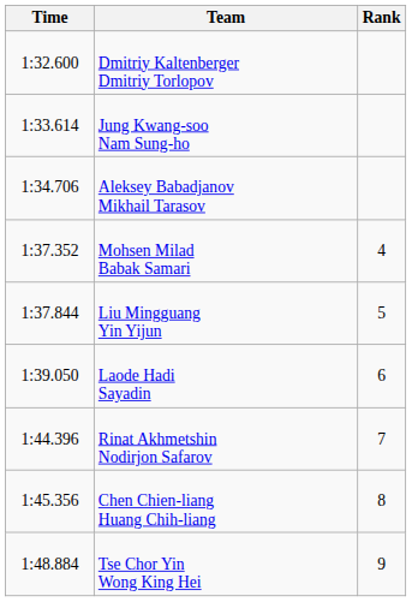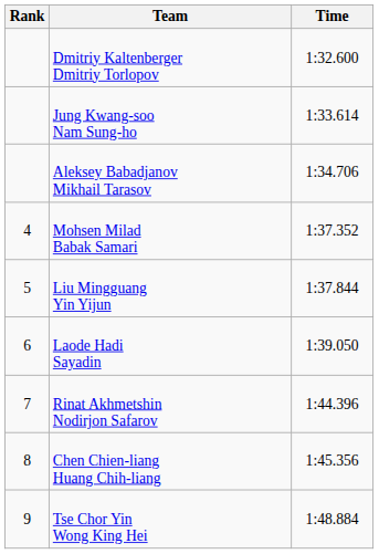 <table class=wikitable style="text-align:center">
 <tr>
+<th width=40>Rank</th>
+<th width=250>Team</th>
 <th width=80>Time</th>
-<th width=250>Team</th>
-<th width=40>Rank</th>
 </tr>
 <tr>
+<td></td>
+<td align=left><br><a href='#'>Dmitriy Kaltenberger</a><br><a href='#'>Dmitriy Torlopov</a></td>
 <td>1:32.600</td>
-<td align=left><br><a href='#'>Dmitriy Kaltenberger</a><br><a href='#'>Dmitriy Torlopov</a></td>
-<td></td>
 </tr>
 <tr>
+<td></td>
+<td align=left><br><a href='#'>Jung Kwang-soo</a><br><a href='#'>Nam Sung-ho</a></td>
 <td>1:33.614</td>
-<td align=left><br><a href='#'>Jung Kwang-soo</a><br><a href='#'>Nam Sung-ho</a></td>
-<td></td>
 </tr>
 <tr>
+<td></td>
+<td align=left><br><a href='#'>Aleksey Babadjanov</a><br><a href='#'>Mikhail Tarasov</a></td>
 <td>1:34.706</td>
-<td align=left><br><a href='#'>Aleksey Babadjanov</a><br><a href='#'>Mikhail Tarasov</a></td>
-<td></td>
 </tr>
 <tr>
+<td>4</td>
+<td align=left><br><a href='#'>Mohsen Milad</a><br><a href='#'>Babak Samari</a></td>
 <td>1:37.352</td>
-<td align=left><br><a href='#'>Mohsen Milad</a><br><a href='#'>Babak Samari</a></td>
-<td>4</td>
 </tr>
 <tr>
+<td>5</td>
+<td align=left><br><a href='#'>Liu Mingguang</a><br><a href='#'>Yin Yijun</a></td>
 <td>1:37.844</td>
-<td align=left><br><a href='#'>Liu Mingguang</a><br><a href='#'>Yin Yijun</a></td>
-<td>5</td>
 </tr>
 <tr>
+<td>6</td>
+<td align=left><br><a href='#'>Laode Hadi</a><br><a href='#'>Sayadin</a></td>
 <td>1:39.050</td>
-<td align=left><br><a href='#'>Laode Hadi</a><br><a href='#'>Sayadin</a></td>
-<td>6</td>
 </tr>
 <tr>
+<td>7</td>
+<td align=left><br><a href='#'>Rinat Akhmetshin</a><br><a href='#'>Nodirjon Safarov</a></td>
 <td>1:44.396</td>
-<td align=left><br><a href='#'>Rinat Akhmetshin</a><br><a href='#'>Nodirjon Safarov</a></td>
-<td>7</td>
 </tr>
 <tr>
+<td>8</td>
+<td align=left><br><a href='#'>Chen Chien-liang</a><br><a href='#'>Huang Chih-liang</a></td>
 <td>1:45.356</td>
-<td align=left><br><a href='#'>Chen Chien-liang</a><br><a href='#'>Huang Chih-liang</a></td>
-<td>8</td>
 </tr>
 <tr>
+<td>9</td>
+<td align=left><br><a href='#'>Tse Chor Yin</a><br><a href='#'>Wong King Hei</a></td>
 <td>1:48.884</td>
-<td align=left><br><a href='#'>Tse Chor Yin</a><br><a href='#'>Wong King Hei</a></td>
-<td>9</td>
 </tr>
 </table>
